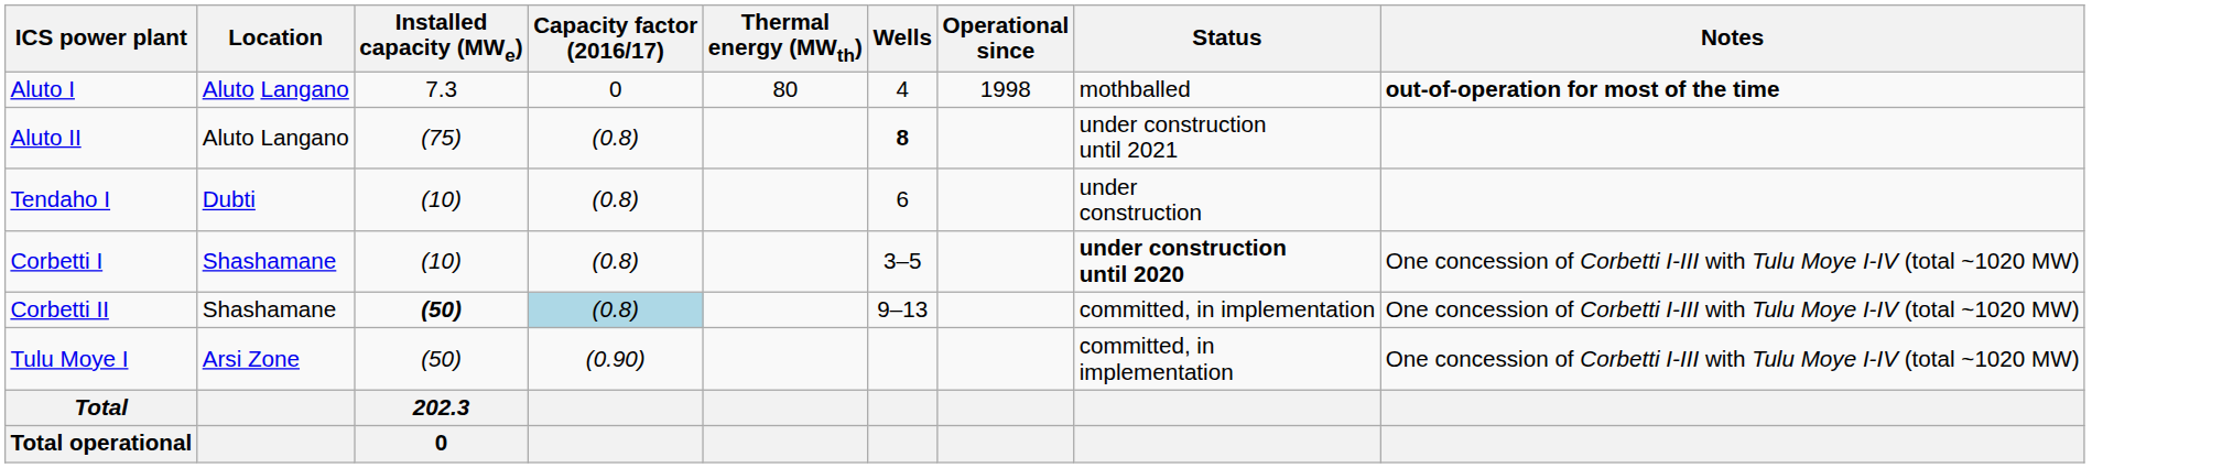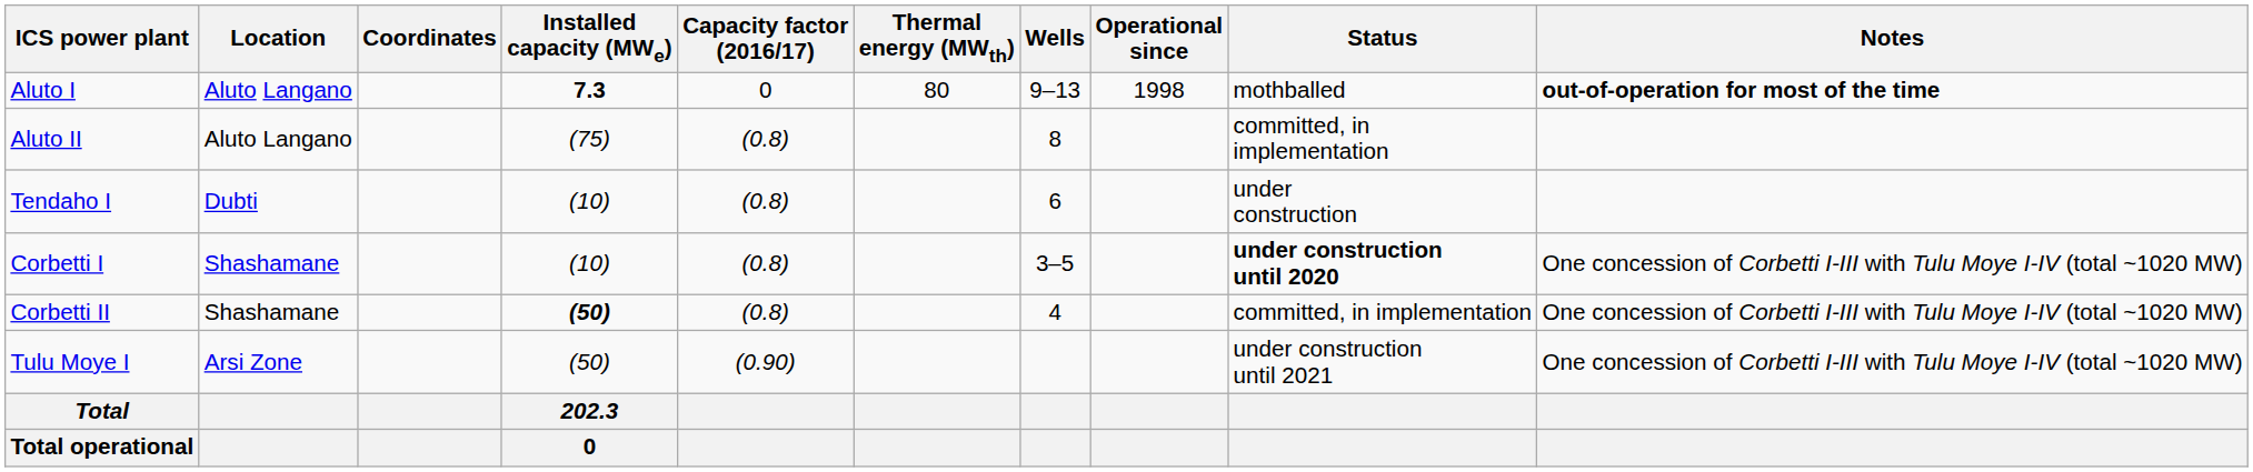 <table class="wikitable sortable">
 <tr>
 <th>ICS power plant</th>
 <th>Location</th>
+<th class="unsortable">Coordinates</th>
 <th>Installed<br>capacity (MW<sub>e</sub>)</th>
 <th>Capacity factor<br>(2016/17)</th>
 <th>Thermal<br>energy (MW<sub>th</sub>)</th>
 <th>Wells</th>
 <th>Operational<br>since</th>
 <th>Status</th>
 <th class="unsortable">Notes</th>
 </tr>
 <tr>
 <td><a href='#'>Aluto I</a></td>
 <td><a href='#'>Aluto</a> <a href='#'>Langano</a></td>
-<td style="text-align:center" data-sort-value="7.3">7.3</td>
+<td></td>
+<td style="text-align:center" data-sort-value="7.3"><strong>7.3</strong></td>
 <td style="text-align:center" data-sort-value="0">0</td>
 <td style="text-align:center" data-sort-value="80">80</td>
-<td style="text-align:center" data-sort-value="4">4</td>
+<td style="text-align:center" data-sort-value="11">9–13</td>
 <td style="text-align:center">1998</td>
 <td>mothballed</td>
 <td><strong>out-of-operation for most of the time</strong></td>
 </tr>
 <tr>
 <td><a href='#'>Aluto II</a></td>
 <td>Aluto Langano</td>
+<td></td>
 <td style="text-align:center" data-sort-value="75"><em>(75)</em></td>
 <td style="text-align:center" data-sort-value="0.8"><em>(0.8)</em></td>
 <td style="text-align:center"></td>
-<td style="text-align:center" data-sort-value="8"><strong>8</strong></td>
+<td style="text-align:center" data-sort-value="8">8</td>
 <td style="text-align:center"></td>
-<td>under construction<br>until 2021</td>
+<td>committed, in<br>implementation</td>
 <td></td>
 </tr>
 <tr>
 <td><a href='#'>Tendaho I</a></td>
 <td><a href='#'>Dubti</a></td>
+<td></td>
 <td style="text-align:center" data-sort-value="10"><em>(10)</em></td>
 <td style="text-align:center" data-sort-value="0.8"><em>(0.8)</em></td>
 <td style="text-align:center"></td>
 <td style="text-align:center" data-sort-value="6">6</td>
 <td style="text-align:center"></td>
 <td>under<br>construction</td>
 <td></td>
 </tr>
 <tr>
 <td><a href='#'>Corbetti I</a></td>
 <td><a href='#'>Shashamane</a></td>
+<td></td>
 <td style="text-align:center" data-sort-value="10"><em>(10)</em></td>
 <td style="text-align:center" data-sort-value="0.8"><em>(0.8)</em></td>
 <td style="text-align:center"></td>
 <td style="text-align:center" data-sort-value="4">3–5</td>
 <td style="text-align:center"></td>
 <td><strong>under construction<br>until 2020</strong></td>
 <td>One concession of <em>Corbetti I-III</em> with <em>Tulu Moye I-IV</em> (total ~1020 MW)</td>
 </tr>
 <tr>
 <td><a href='#'>Corbetti II</a></td>
 <td>Shashamane</td>
+<td></td>
 <td style="text-align:center" data-sort-value="50"><strong><em>(50)</em></strong></td>
-<td style="background: lightblue; text-align:center" data-sort-value="0.8"><em>(0.8)</em></td>
+<td style="text-align:center" data-sort-value="0.8"><em>(0.8)</em></td>
 <td style="text-align:center"></td>
-<td style="text-align:center" data-sort-value="11">9–13</td>
+<td style="text-align:center" data-sort-value="4">4</td>
 <td style="text-align:center"></td>
 <td>committed, in implementation</td>
 <td>One concession of <em>Corbetti I-III</em> with <em>Tulu Moye I-IV</em> (total ~1020 MW)</td>
 </tr>
 <tr>
 <td><a href='#'>Tulu Moye I</a></td>
 <td><a href='#'>Arsi Zone</a></td>
+<td></td>
 <td style="text-align:center" data-sort-value="50"><em>(50)</em></td>
 <td style="text-align:center" data-sort-value="0.9"><em>(0.90)</em></td>
 <td style="text-align:center"></td>
 <td style="text-align:center" data-sort-value="0"></td>
 <td style="text-align:center"></td>
-<td>committed, in<br>implementation</td>
+<td>under construction<br>until 2021</td>
 <td>One concession of <em>Corbetti I-III</em> with <em>Tulu Moye I-IV</em> (total ~1020 MW)</td>
 </tr>
 <tr style="background:#F0F0F0;">
 <th><em>Total</em></th>
+<th></th>
 <th></th>
 <th><em>202.3</em></th>
 <th></th>
 <th></th>
 <th></th>
 <th></th>
 <th></th>
 <th></th>
 </tr>
 <tr style="background:#F0F0F0;">
 <th>Total operational</th>
 <th></th>
+<th></th>
 <th>0</th>
 <th></th>
 <th></th>
 <th></th>
 <th></th>
 <th></th>
 <th></th>
 </tr>
 </table>
